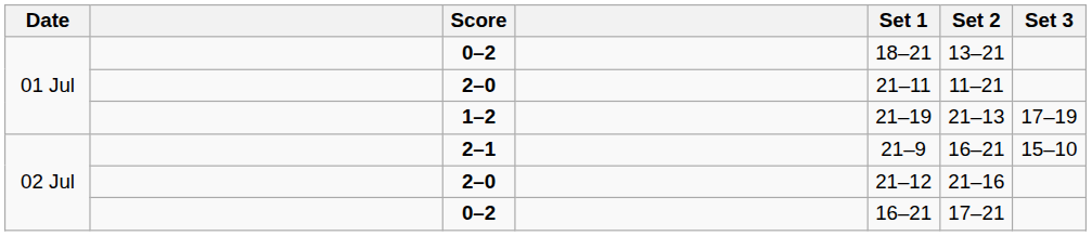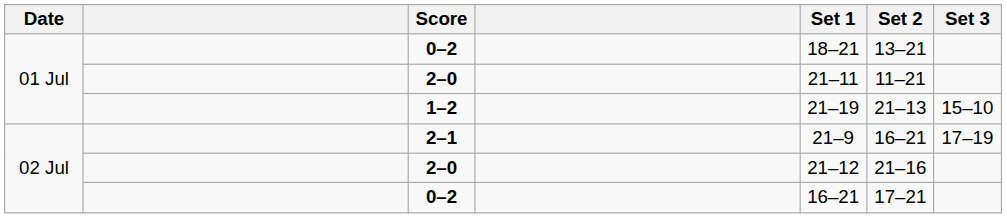 <table class="wikitable" style="text-align: center;">
 <tr>
 <th width="60">Date</th>
 <th align="right" width="270"></th>
 <th width="50">Score</th>
 <th align="left" width="270"></th>
 <th width="50">Set 1</th>
 <th width="50">Set 2</th>
 <th width="50">Set 3</th>
 </tr>
 <tr>
 <td rowspan=3>01 Jul</td>
 <td align=left></td>
 <td align=center><strong>0–2</strong></td>
 <td align=left><strong></strong></td>
 <td>18–21</td>
 <td>13–21</td>
 <td></td>
 </tr>
 <tr>
 <td align=left><strong></strong></td>
 <td align=center><strong>2–0</strong></td>
 <td align=left></td>
 <td>21–11</td>
 <td>11–21</td>
 <td></td>
 </tr>
 <tr>
 <td align=left></td>
 <td align=center><strong>1–2</strong></td>
 <td align=left><strong></strong></td>
 <td>21–19</td>
 <td>21–13</td>
-<td>17–19</td>
+<td>15–10</td>
 </tr>
 <tr>
 <td rowspan=3>02 Jul</td>
 <td align=left><strong></strong></td>
 <td align=center><strong>2–1</strong></td>
 <td align=left></td>
 <td>21–9</td>
 <td>16–21</td>
-<td>15–10</td>
+<td>17–19</td>
 </tr>
 <tr>
 <td align=left><strong></strong></td>
 <td align=center><strong>2–0</strong></td>
 <td align=left></td>
 <td>21–12</td>
 <td>21–16</td>
 <td></td>
 </tr>
 <tr>
 <td align=left></td>
 <td align=center><strong>0–2</strong></td>
 <td align=left><strong></strong></td>
 <td>16–21</td>
 <td>17–21</td>
 <td></td>
 </tr>
 </table>
